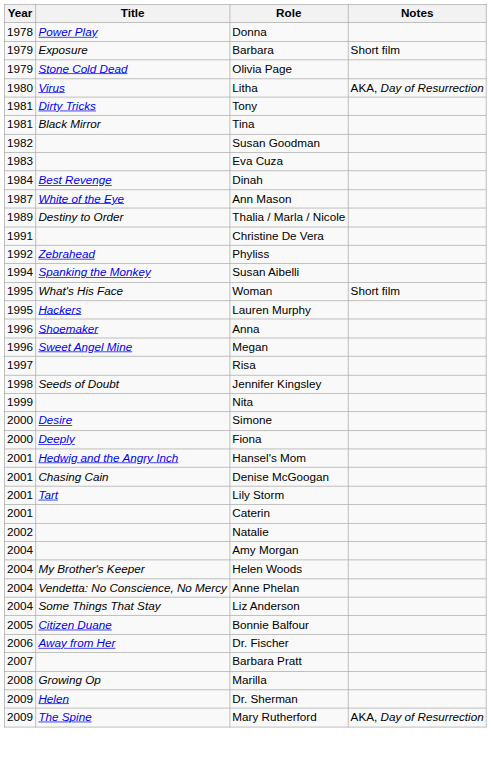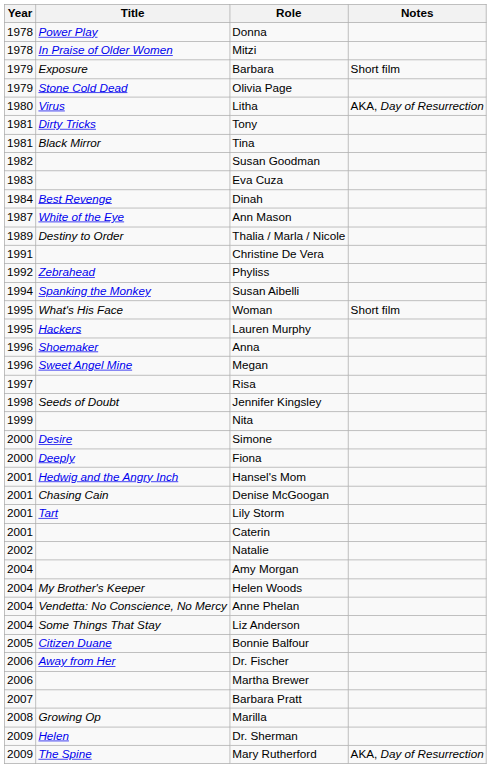 <table class="wikitable sortable">
 <tr>
 <th>Year</th>
 <th>Title</th>
 <th>Role</th>
 <th class="unsortable">Notes</th>
 </tr>
 <tr>
 <td>1978</td>
 <td><em><a href='#'>Power Play</a></em></td>
 <td>Donna</td>
+<td></td>
+</tr>
+<tr>
+<td>1978</td>
+<td><em><a href='#'>In Praise of Older Women</a></em></td>
+<td>Mitzi</td>
 <td></td>
 </tr>
 <tr>
 <td>1979</td>
 <td><em>Exposure</em></td>
 <td>Barbara</td>
 <td>Short film</td>
 </tr>
 <tr>
 <td>1979</td>
 <td><em><a href='#'>Stone Cold Dead</a></em></td>
 <td>Olivia Page</td>
 <td></td>
 </tr>
 <tr>
 <td>1980</td>
 <td><em><a href='#'>Virus</a></em></td>
 <td>Litha</td>
 <td>AKA, <em>Day of Resurrection</em></td>
 </tr>
 <tr>
 <td>1981</td>
 <td><em><a href='#'>Dirty Tricks</a></em></td>
 <td>Tony</td>
 <td></td>
 </tr>
 <tr>
 <td>1981</td>
 <td><em>Black Mirror</em></td>
 <td>Tina</td>
 <td></td>
 </tr>
 <tr>
 <td>1982</td>
 <td><em></em></td>
 <td>Susan Goodman</td>
 <td></td>
 </tr>
 <tr>
 <td>1983</td>
 <td><em></em></td>
 <td>Eva Cuza</td>
 <td></td>
 </tr>
 <tr>
 <td>1984</td>
 <td><em><a href='#'>Best Revenge</a></em></td>
 <td>Dinah</td>
 <td></td>
 </tr>
 <tr>
 <td>1987</td>
 <td><em><a href='#'>White of the Eye</a></em></td>
 <td>Ann Mason</td>
 <td></td>
 </tr>
 <tr>
 <td>1989</td>
 <td><em>Destiny to Order</em></td>
 <td>Thalia / Marla / Nicole</td>
 <td></td>
 </tr>
 <tr>
 <td>1991</td>
 <td><em></em></td>
 <td>Christine De Vera</td>
 <td></td>
 </tr>
 <tr>
 <td>1992</td>
 <td><em><a href='#'>Zebrahead</a></em></td>
 <td>Phyliss</td>
 <td></td>
 </tr>
 <tr>
 <td>1994</td>
 <td><em><a href='#'>Spanking the Monkey</a></em></td>
 <td>Susan Aibelli</td>
 <td></td>
 </tr>
 <tr>
 <td>1995</td>
 <td><em>What's His Face</em></td>
 <td>Woman</td>
 <td>Short film</td>
 </tr>
 <tr>
 <td>1995</td>
 <td><em><a href='#'>Hackers</a></em></td>
 <td>Lauren Murphy</td>
 <td></td>
 </tr>
 <tr>
 <td>1996</td>
 <td><em><a href='#'>Shoemaker</a></em></td>
 <td>Anna</td>
 <td></td>
 </tr>
 <tr>
 <td>1996</td>
 <td><em><a href='#'>Sweet Angel Mine</a></em></td>
 <td>Megan</td>
 <td></td>
 </tr>
 <tr>
 <td>1997</td>
 <td><em></em></td>
 <td>Risa</td>
 <td></td>
 </tr>
 <tr>
 <td>1998</td>
 <td><em>Seeds of Doubt</em></td>
 <td>Jennifer Kingsley</td>
 <td></td>
 </tr>
 <tr>
 <td>1999</td>
 <td><em></em></td>
 <td>Nita</td>
 <td></td>
 </tr>
 <tr>
 <td>2000</td>
 <td><em><a href='#'>Desire</a></em></td>
 <td>Simone</td>
 <td></td>
 </tr>
 <tr>
 <td>2000</td>
 <td><em><a href='#'>Deeply</a></em></td>
 <td>Fiona</td>
 <td></td>
 </tr>
 <tr>
 <td>2001</td>
 <td><em><a href='#'>Hedwig and the Angry Inch</a></em></td>
 <td>Hansel's Mom</td>
 <td></td>
 </tr>
 <tr>
 <td>2001</td>
 <td><em>Chasing Cain</em></td>
 <td>Denise McGoogan</td>
 <td></td>
 </tr>
 <tr>
 <td>2001</td>
 <td><em><a href='#'>Tart</a></em></td>
 <td>Lily Storm</td>
 <td></td>
 </tr>
 <tr>
 <td>2001</td>
 <td><em></em></td>
 <td>Caterin</td>
 <td></td>
 </tr>
 <tr>
 <td>2002</td>
 <td><em></em></td>
 <td>Natalie</td>
 <td></td>
 </tr>
 <tr>
 <td>2004</td>
 <td><em></em></td>
 <td>Amy Morgan</td>
 <td></td>
 </tr>
 <tr>
 <td>2004</td>
 <td><em>My Brother's Keeper</em></td>
 <td>Helen Woods</td>
 <td></td>
 </tr>
 <tr>
 <td>2004</td>
 <td><em>Vendetta: No Conscience, No Mercy</em></td>
 <td>Anne Phelan</td>
 <td></td>
 </tr>
 <tr>
 <td>2004</td>
 <td><em>Some Things That Stay</em></td>
 <td>Liz Anderson</td>
 <td></td>
 </tr>
 <tr>
 <td>2005</td>
 <td><em><a href='#'>Citizen Duane</a></em></td>
 <td>Bonnie Balfour</td>
 <td></td>
 </tr>
 <tr>
 <td>2006</td>
 <td><em><a href='#'>Away from Her</a></em></td>
 <td>Dr. Fischer</td>
 <td></td>
 </tr>
 <tr>
+<td>2006</td>
+<td><em></em></td>
+<td>Martha Brewer</td>
+<td></td>
+</tr>
+<tr>
 <td>2007</td>
 <td><em></em></td>
 <td>Barbara Pratt</td>
 <td></td>
 </tr>
 <tr>
 <td>2008</td>
 <td><em>Growing Op</em></td>
 <td>Marilla</td>
 <td></td>
 </tr>
 <tr>
 <td>2009</td>
 <td><em><a href='#'>Helen</a></em></td>
 <td>Dr. Sherman</td>
 <td></td>
 </tr>
 <tr>
 <td>2009</td>
 <td><em><a href='#'>The Spine</a></em></td>
 <td>Mary Rutherford</td>
 <td>AKA, <em>Day of Resurrection</em></td>
 </tr>
 </table>
